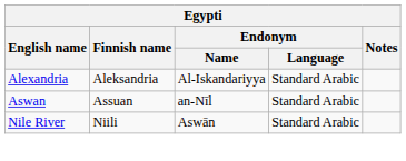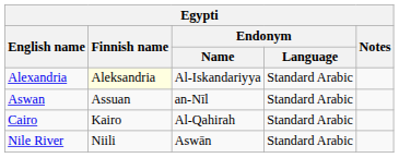 <table class="wikitable sortable">
 <tr>
 <th colspan="5"> Egypti</th>
 </tr>
 <tr>
 <th rowspan="2">English name</th>
 <th rowspan="2">Finnish name</th>
 <th colspan="2">Endonym</th>
 <th rowspan="2">Notes</th>
 </tr>
 <tr>
 <th>Name</th>
 <th>Language</th>
 </tr>
 <tr>
 <td><a href='#'>Alexandria</a></td>
-<td>Aleksandria</td>
+<td style="background: lightyellow;">Aleksandria</td>
 <td>Al-Iskandariyya</td>
 <td>Standard Arabic</td>
 <td></td>
 </tr>
 <tr>
 <td><a href='#'>Aswan</a></td>
 <td>Assuan</td>
 <td>an-Nīl</td>
 <td>Standard Arabic</td>
 <td></td>
 </tr>
 <tr>
+<td><a href='#'>Cairo</a></td>
+<td>Kairo</td>
+<td>Al-Qahirah</td>
+<td>Standard Arabic</td>
+<td></td>
+</tr>
+<tr>
 <td><a href='#'>Nile River</a></td>
 <td>Niili</td>
 <td>Aswān</td>
 <td>Standard Arabic</td>
 <td></td>
 </tr>
 </table>
